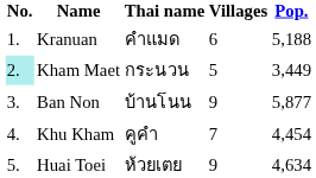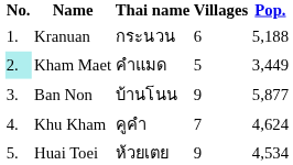 <table>
 <tr>
 <th>No.</th>
 <th>Name</th>
 <th>Thai name</th>
 <th>Villages</th>
 <th><a href='#'>Pop.</a></th>
 </tr>
 <tr>
 <td>1.</td>
 <td>Kranuan</td>
-<td>คำแมด</td>
+<td>กระนวน</td>
 <td>6</td>
 <td>5,188</td>
 <td></td>
 </tr>
 <tr>
 <td style="background: paleturquoise;">2.</td>
 <td>Kham Maet</td>
-<td>กระนวน</td>
+<td>คำแมด</td>
 <td>5</td>
 <td>3,449</td>
 <td></td>
 </tr>
 <tr>
 <td>3.</td>
 <td>Ban Non</td>
 <td>บ้านโนน</td>
 <td>9</td>
 <td>5,877</td>
 <td></td>
 </tr>
 <tr>
 <td>4.</td>
 <td>Khu Kham</td>
 <td>คูคำ</td>
 <td>7</td>
-<td>4,454</td>
+<td>4,624</td>
 <td></td>
 </tr>
 <tr>
 <td>5.</td>
 <td>Huai Toei</td>
 <td>ห้วยเตย</td>
 <td>9</td>
-<td>4,634</td>
+<td>4,534</td>
 <td></td>
 </tr>
 </table>
